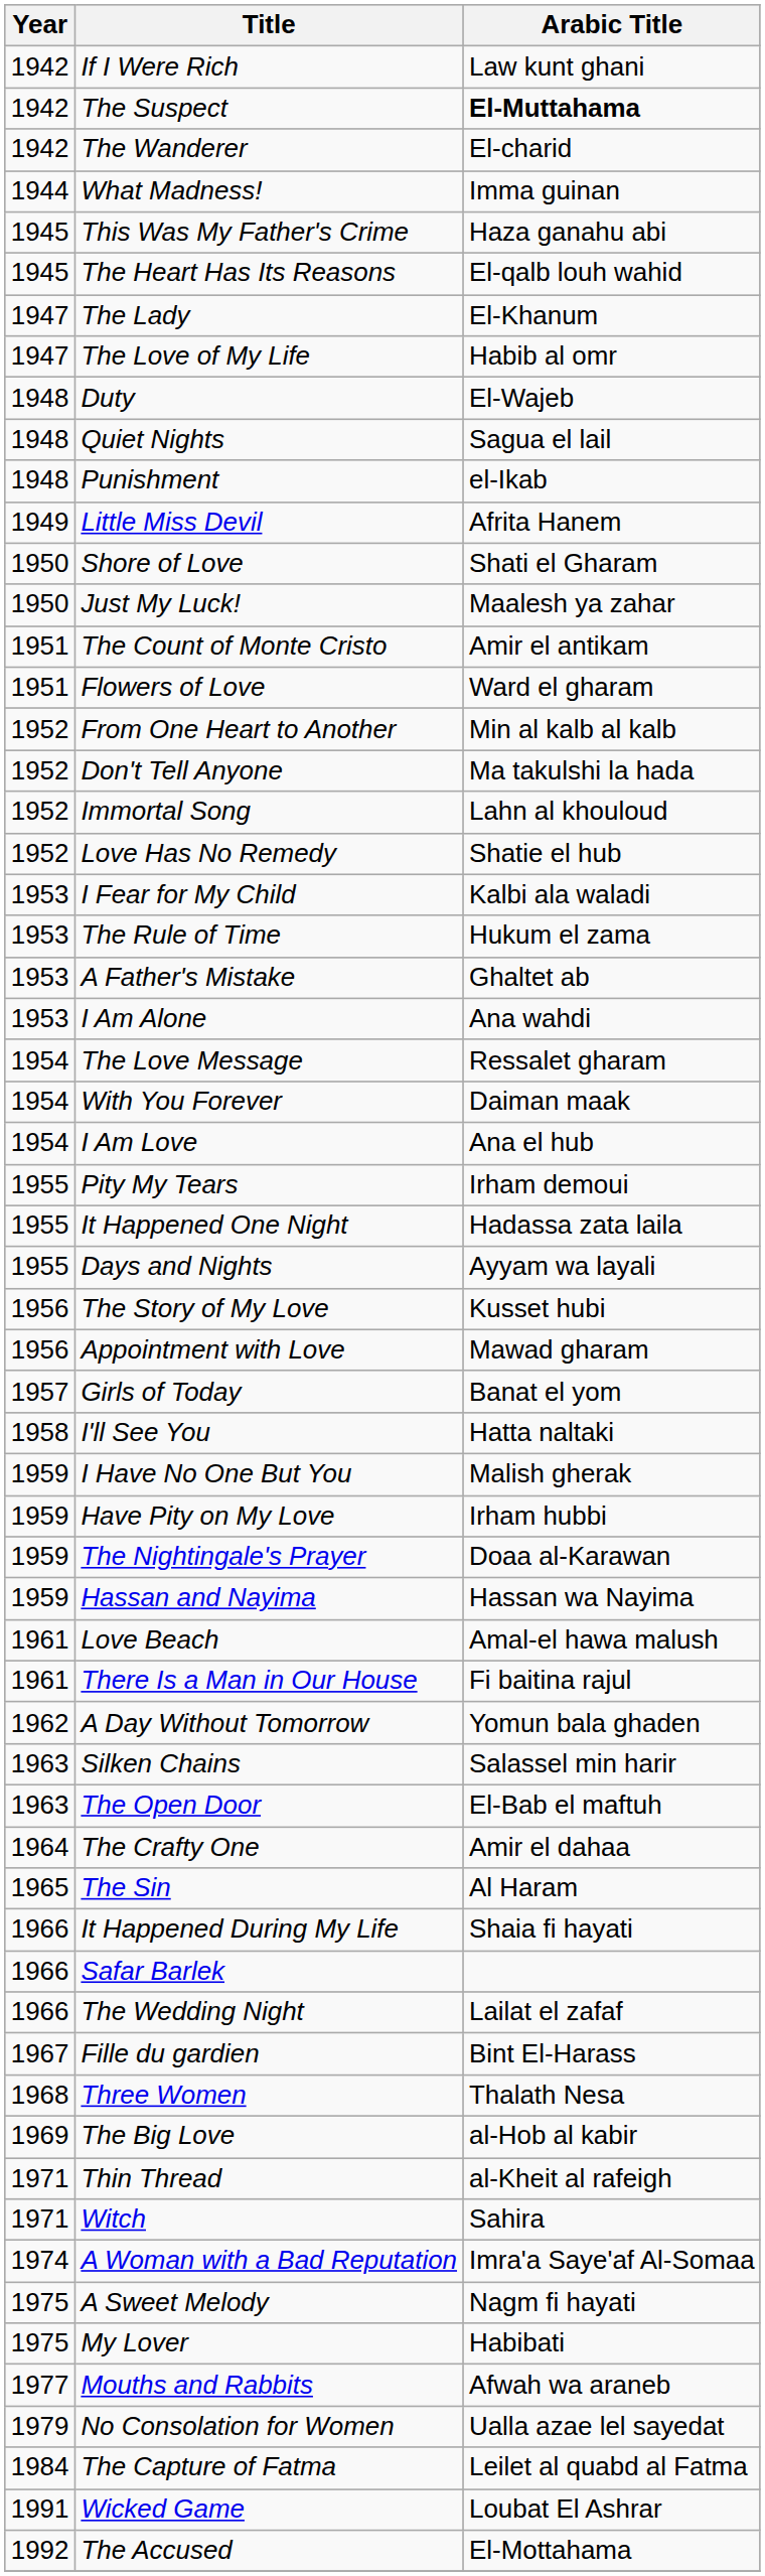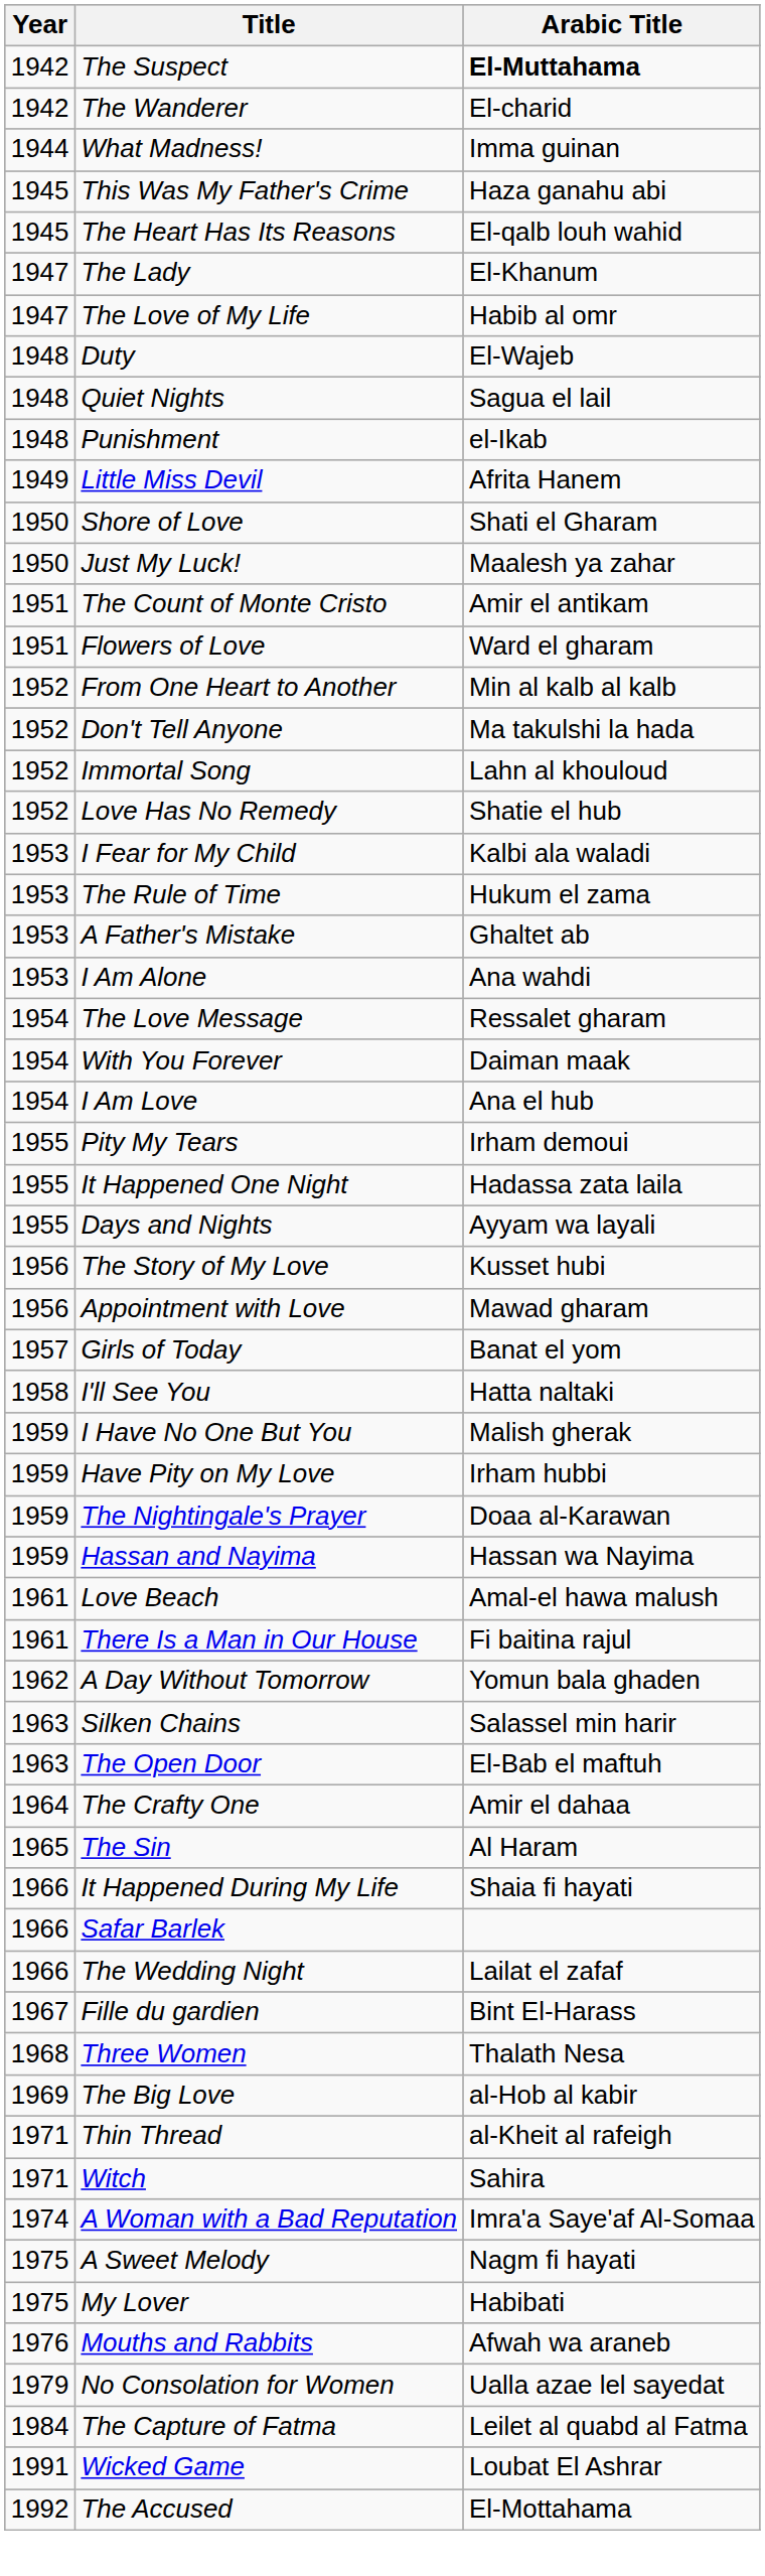 <table Class="wikitable sortable">
 <tr>
 <th>Year</th>
 <th>Title</th>
 <th>Arabic Title</th>
-</tr>
-<tr>
-<td>1942</td>
-<td><em>If I Were Rich</em></td>
-<td>Law kunt ghani</td>
 </tr>
 <tr>
 <td>1942</td>
 <td><em>The Suspect</em></td>
 <td><strong>El-Muttahama</strong></td>
 </tr>
 <tr>
 <td>1942</td>
 <td><em>The Wanderer</em></td>
 <td>El-charid</td>
 </tr>
 <tr>
 <td>1944</td>
 <td><em>What Madness!</em></td>
 <td>Imma guinan</td>
 </tr>
 <tr>
 <td>1945</td>
 <td><em>This Was My Father's Crime</em></td>
 <td>Haza ganahu abi</td>
 </tr>
 <tr>
 <td>1945</td>
 <td><em>The Heart Has Its Reasons</em></td>
 <td>El-qalb louh wahid</td>
 </tr>
 <tr>
 <td>1947</td>
 <td><em>The Lady</em></td>
 <td>El-Khanum</td>
 </tr>
 <tr>
 <td>1947</td>
 <td><em>The Love of My Life</em></td>
 <td>Habib al omr</td>
 </tr>
 <tr>
 <td>1948</td>
 <td><em>Duty</em></td>
 <td>El-Wajeb</td>
 </tr>
 <tr>
 <td>1948</td>
 <td><em>Quiet Nights</em></td>
 <td>Sagua el lail</td>
 </tr>
 <tr>
 <td>1948</td>
 <td><em>Punishment</em></td>
 <td>el-Ikab</td>
 </tr>
 <tr>
 <td>1949</td>
 <td><em><a href='#'>Little Miss Devil</a></em></td>
 <td>Afrita Hanem</td>
 </tr>
 <tr>
 <td>1950</td>
 <td><em>Shore of Love</em></td>
 <td>Shati el Gharam</td>
 </tr>
 <tr>
 <td>1950</td>
 <td><em>Just My Luck!</em></td>
 <td>Maalesh ya zahar</td>
 </tr>
 <tr>
 <td>1951</td>
 <td><em>The Count of Monte Cristo</em></td>
 <td>Amir el antikam</td>
 </tr>
 <tr>
 <td>1951</td>
 <td><em>Flowers of Love</em></td>
 <td>Ward el gharam</td>
 </tr>
 <tr>
 <td>1952</td>
 <td><em>From One Heart to Another</em></td>
 <td>Min al kalb al kalb</td>
 </tr>
 <tr>
 <td>1952</td>
 <td><em>Don't Tell Anyone</em></td>
 <td>Ma takulshi la hada</td>
 </tr>
 <tr>
 <td>1952</td>
 <td><em>Immortal Song</em></td>
 <td>Lahn al khouloud</td>
 </tr>
 <tr>
 <td>1952</td>
 <td><em>Love Has No Remedy</em></td>
 <td>Shatie el hub</td>
 </tr>
 <tr>
 <td>1953</td>
 <td><em>I Fear for My Child</em></td>
 <td>Kalbi ala waladi</td>
 </tr>
 <tr>
 <td>1953</td>
 <td><em>The Rule of Time</em></td>
 <td>Hukum el zama</td>
 </tr>
 <tr>
 <td>1953</td>
 <td><em>A Father's Mistake</em></td>
 <td>Ghaltet ab</td>
 </tr>
 <tr>
 <td>1953</td>
 <td><em>I Am Alone</em></td>
 <td>Ana wahdi</td>
 </tr>
 <tr>
 <td>1954</td>
 <td><em>The Love Message</em></td>
 <td>Ressalet gharam</td>
 </tr>
 <tr>
 <td>1954</td>
 <td><em>With You Forever</em></td>
 <td>Daiman maak</td>
 </tr>
 <tr>
 <td>1954</td>
 <td><em>I Am Love</em></td>
 <td>Ana el hub</td>
 </tr>
 <tr>
 <td>1955</td>
 <td><em>Pity My Tears</em></td>
 <td>Irham demoui</td>
 </tr>
 <tr>
 <td>1955</td>
 <td><em>It Happened One Night</em></td>
 <td>Hadassa zata laila</td>
 </tr>
 <tr>
 <td>1955</td>
 <td><em>Days and Nights</em></td>
 <td>Ayyam wa layali</td>
 </tr>
 <tr>
 <td>1956</td>
 <td><em>The Story of My Love</em></td>
 <td>Kusset hubi</td>
 </tr>
 <tr>
 <td>1956</td>
 <td><em>Appointment with Love</em></td>
 <td>Mawad gharam</td>
 </tr>
 <tr>
 <td>1957</td>
 <td><em>Girls of Today</em></td>
 <td>Banat el yom</td>
 </tr>
 <tr>
 <td>1958</td>
 <td><em>I'll See You</em></td>
 <td>Hatta naltaki</td>
 </tr>
 <tr>
 <td>1959</td>
 <td><em>I Have No One But You</em></td>
 <td>Malish gherak</td>
 </tr>
 <tr>
 <td>1959</td>
 <td><em>Have Pity on My Love</em></td>
 <td>Irham hubbi</td>
 </tr>
 <tr>
 <td>1959</td>
 <td><em><a href='#'>The Nightingale's Prayer</a></em></td>
 <td>Doaa al-Karawan</td>
 </tr>
 <tr>
 <td>1959</td>
 <td><em><a href='#'>Hassan and Nayima</a></em></td>
 <td>Hassan wa Nayima</td>
 </tr>
 <tr>
 <td>1961</td>
 <td><em>Love Beach</em></td>
 <td>Amal-el hawa malush</td>
 </tr>
 <tr>
 <td>1961</td>
 <td><em><a href='#'>There Is a Man in Our House</a></em></td>
 <td>Fi baitina rajul</td>
 </tr>
 <tr>
 <td>1962</td>
 <td><em>A Day Without Tomorrow</em></td>
 <td>Yomun bala ghaden</td>
 </tr>
 <tr>
 <td>1963</td>
 <td><em>Silken Chains</em></td>
 <td>Salassel min harir</td>
 </tr>
 <tr>
 <td>1963</td>
 <td><a href='#'><em>The Open Door</em></a></td>
 <td>El-Bab el maftuh</td>
 </tr>
 <tr>
 <td>1964</td>
 <td><em>The Crafty One</em></td>
 <td>Amir el dahaa</td>
 </tr>
 <tr>
 <td>1965</td>
 <td><a href='#'><em>The Sin</em></a></td>
 <td>Al Haram</td>
 </tr>
 <tr>
 <td>1966</td>
 <td><em>It Happened During My Life</em></td>
 <td>Shaia fi hayati</td>
 </tr>
 <tr>
 <td>1966</td>
 <td><em><a href='#'>Safar Barlek</a></em></td>
 <td></td>
 </tr>
 <tr>
 <td>1966</td>
 <td><em>The Wedding Night</em></td>
 <td>Lailat el zafaf</td>
 </tr>
 <tr>
 <td>1967</td>
 <td><em>Fille du gardien</em></td>
 <td>Bint El-Harass</td>
 </tr>
 <tr>
 <td>1968</td>
 <td><em><a href='#'>Three Women</a></em></td>
 <td>Thalath Nesa</td>
 </tr>
 <tr>
 <td>1969</td>
 <td><em>The Big Love</em></td>
 <td>al-Hob al kabir</td>
 </tr>
 <tr>
 <td>1971</td>
 <td><em>Thin Thread</em></td>
 <td>al-Kheit al rafeigh</td>
 </tr>
 <tr>
 <td>1971</td>
 <td><em><a href='#'>Witch</a></em></td>
 <td>Sahira</td>
 </tr>
 <tr>
 <td>1974</td>
 <td><a href='#'><em>A Woman with a Bad Reputation</em></a></td>
 <td>Imra'a Saye'af Al-Somaa</td>
 </tr>
 <tr>
 <td>1975</td>
 <td><em>A Sweet Melody</em></td>
 <td>Nagm fi hayati</td>
 </tr>
 <tr>
 <td>1975</td>
 <td><em>My Lover</em></td>
 <td>Habibati</td>
 </tr>
 <tr>
-<td>1977</td>
+<td>1976</td>
 <td><em><a href='#'>Mouths and Rabbits</a></em></td>
 <td>Afwah wa araneb</td>
 </tr>
 <tr>
 <td>1979</td>
 <td><em>No Consolation for Women</em></td>
 <td>Ualla azae lel sayedat</td>
 </tr>
 <tr>
 <td>1984</td>
 <td><em>The Capture of Fatma</em></td>
 <td>Leilet al quabd al Fatma</td>
 </tr>
 <tr>
 <td>1991</td>
 <td><em><a href='#'>Wicked Game</a></em></td>
 <td>Loubat El Ashrar</td>
 </tr>
 <tr>
 <td>1992</td>
 <td><em>The Accused</em></td>
 <td>El-Mottahama</td>
 </tr>
 <tr>
 </tr>
 </table>
